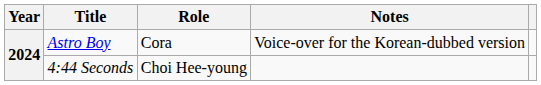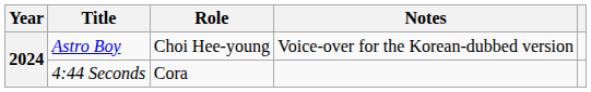 <table class="wikitable plainrowheaders">
 <tr>
 <th scope="col">Year</th>
 <th scope="col">Title</th>
 <th scope="col">Role</th>
 <th scope="col">Notes</th>
 <th scope="col" class="unsortable"></th>
 </tr>
 <tr>
 <th scope="row" rowspan="2">2024</th>
 <td><em><a href='#'>Astro Boy</a></em></td>
-<td>Cora</td>
+<td>Choi Hee-young</td>
 <td>Voice-over for the Korean-dubbed version</td>
 <td style="text-align:center"></td>
 </tr>
 <tr>
 <td><em>4:44 Seconds</em></td>
-<td>Choi Hee-young</td>
+<td>Cora</td>
 <td></td>
 <td style="text-align:center"></td>
 </tr>
 </table>
